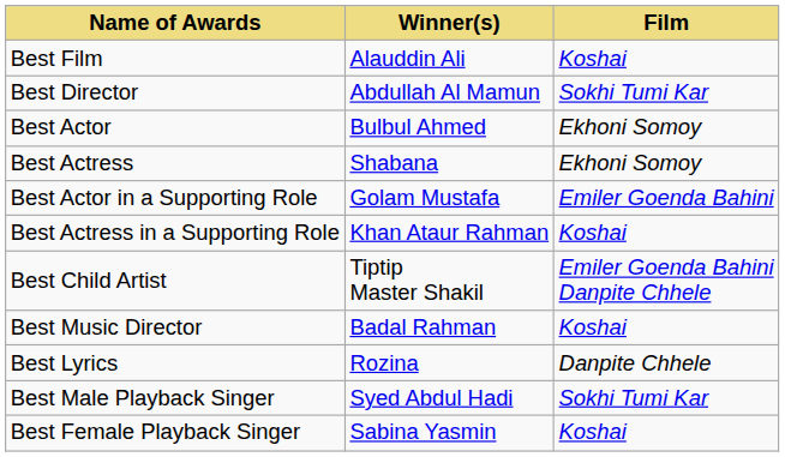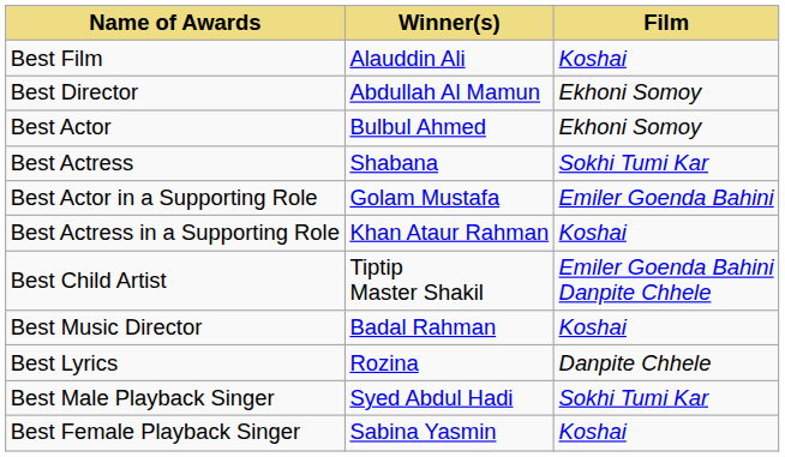 <table class="wikitable">
 <tr>
 <th style="background:#EEDD82;">Name of Awards</th>
 <th style="background:#EEDD82;">Winner(s)</th>
 <th style="background:#EEDD82;">Film</th>
 </tr>
 <tr>
 <td>Best Film</td>
 <td><a href='#'>Alauddin Ali</a></td>
 <td><em><a href='#'>Koshai</a></em></td>
 </tr>
 <tr>
 <td>Best Director</td>
 <td><a href='#'>Abdullah Al Mamun</a></td>
-<td><em><a href='#'>Sokhi Tumi Kar</a></em></td>
+<td><em>Ekhoni Somoy</em></td>
 </tr>
 <tr>
 <td>Best Actor</td>
 <td><a href='#'>Bulbul Ahmed</a></td>
 <td><em>Ekhoni Somoy</em></td>
 </tr>
 <tr>
 <td>Best Actress</td>
 <td><a href='#'>Shabana</a></td>
-<td><em>Ekhoni Somoy</em></td>
+<td><em><a href='#'>Sokhi Tumi Kar</a></em></td>
 </tr>
 <tr>
 <td>Best Actor in a Supporting Role</td>
 <td><a href='#'>Golam Mustafa</a></td>
 <td><em><a href='#'>Emiler Goenda Bahini</a></em></td>
 </tr>
 <tr>
 <td>Best Actress in a Supporting Role</td>
 <td><a href='#'>Khan Ataur Rahman</a></td>
 <td><em><a href='#'>Koshai</a></em></td>
 </tr>
 <tr>
 <td>Best Child Artist</td>
 <td>Tiptip<br>Master Shakil</td>
 <td><em><a href='#'>Emiler Goenda Bahini</a></em><br><em><a href='#'>Danpite Chhele</a></em></td>
 </tr>
 <tr>
 <td>Best Music Director</td>
 <td><a href='#'>Badal Rahman</a></td>
 <td><em><a href='#'>Koshai</a></em></td>
 </tr>
 <tr>
 <td>Best Lyrics</td>
 <td><a href='#'>Rozina</a></td>
 <td><em>Danpite Chhele</em></td>
 </tr>
 <tr>
 <td>Best Male Playback Singer</td>
 <td><a href='#'>Syed Abdul Hadi</a></td>
 <td><em><a href='#'>Sokhi Tumi Kar</a></em></td>
 </tr>
 <tr>
 <td>Best Female Playback Singer</td>
 <td><a href='#'>Sabina Yasmin</a></td>
 <td><em><a href='#'>Koshai</a></em></td>
 </tr>
 </table>
